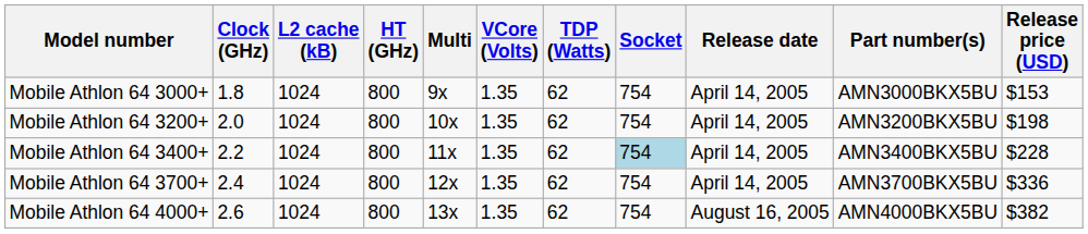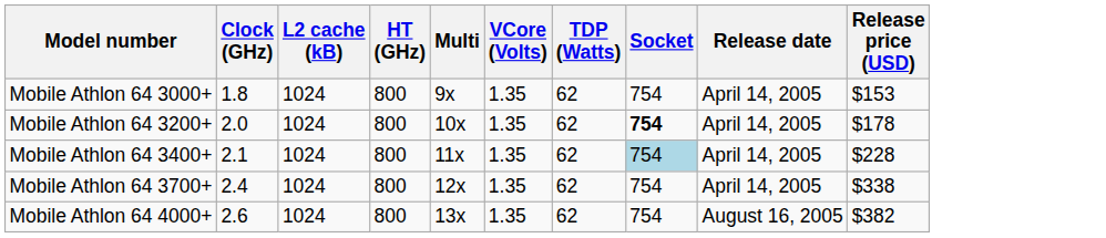 <table class="wikitable">
 <tr>
 <th>Model number</th>
 <th><a href='#'>Clock</a><br>(GHz)</th>
 <th><a href='#'>L2 cache</a><br>(<a href='#'>kB</a>)</th>
 <th><a href='#'>HT</a><br>(GHz)</th>
 <th>Multi</th>
 <th><a href='#'>VCore</a><br>(<a href='#'>Volts</a>)</th>
 <th><a href='#'>TDP</a><br>(<a href='#'>Watts</a>)</th>
 <th><a href='#'>Socket</a></th>
 <th>Release date</th>
-<th>Part number(s)</th>
 <th>Release<br>price<br>(<a href='#'>USD</a>)</th>
 </tr>
 <tr>
 <td>Mobile Athlon 64 3000+</td>
 <td>1.8</td>
 <td>1024</td>
 <td>800</td>
 <td>9x</td>
 <td>1.35</td>
 <td>62</td>
 <td>754</td>
 <td>April 14, 2005</td>
-<td>AMN3000BKX5BU</td>
 <td>$153</td>
 </tr>
 <tr>
 <td>Mobile Athlon 64 3200+</td>
 <td>2.0</td>
 <td>1024</td>
 <td>800</td>
 <td>10x</td>
 <td>1.35</td>
 <td>62</td>
-<td>754</td>
+<td><strong>754</strong></td>
 <td>April 14, 2005</td>
-<td>AMN3200BKX5BU</td>
-<td>$198</td>
+<td>$178</td>
 </tr>
 <tr>
 <td>Mobile Athlon 64 3400+</td>
-<td>2.2</td>
+<td>2.1</td>
 <td>1024</td>
 <td>800</td>
 <td>11x</td>
 <td>1.35</td>
 <td>62</td>
 <td style="background: lightblue;">754</td>
 <td>April 14, 2005</td>
-<td>AMN3400BKX5BU</td>
 <td>$228</td>
 </tr>
 <tr>
 <td>Mobile Athlon 64 3700+</td>
 <td>2.4</td>
 <td>1024</td>
 <td>800</td>
 <td>12x</td>
 <td>1.35</td>
 <td>62</td>
 <td>754</td>
 <td>April 14, 2005</td>
-<td>AMN3700BKX5BU</td>
-<td>$336</td>
+<td>$338</td>
 </tr>
 <tr>
 <td>Mobile Athlon 64 4000+</td>
 <td>2.6</td>
 <td>1024</td>
 <td>800</td>
 <td>13x</td>
 <td>1.35</td>
 <td>62</td>
 <td>754</td>
 <td>August 16, 2005</td>
-<td>AMN4000BKX5BU</td>
 <td>$382</td>
 </tr>
 </table>
